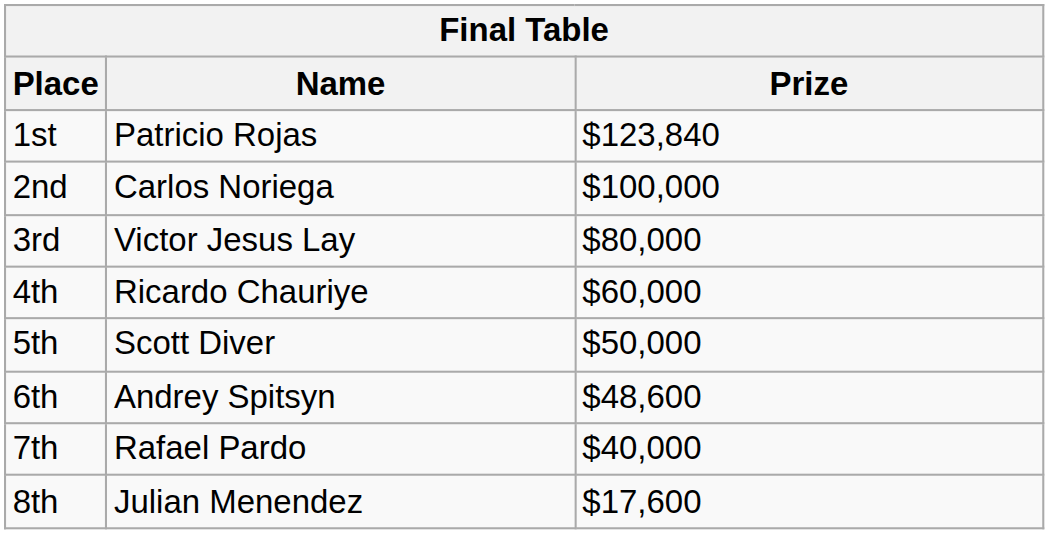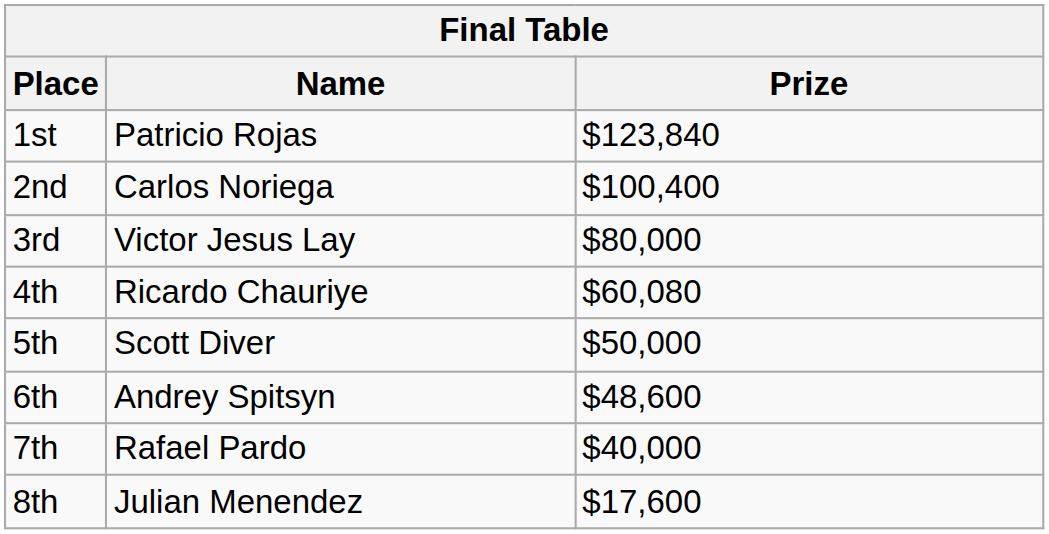 <table class="wikitable">
 <tr>
 <th colspan="3">Final Table</th>
 </tr>
 <tr>
 <th width="30">Place</th>
 <th width="220">Name</th>
 <th width="220">Prize</th>
 </tr>
 <tr>
 <td>1st</td>
 <td> Patricio Rojas</td>
 <td>$123,840</td>
 </tr>
 <tr>
 <td>2nd</td>
 <td> Carlos Noriega</td>
-<td>$100,000</td>
+<td>$100,400</td>
 </tr>
 <tr>
 <td>3rd</td>
 <td> Victor Jesus Lay</td>
 <td>$80,000</td>
 </tr>
 <tr>
 <td>4th</td>
 <td> Ricardo Chauriye</td>
-<td>$60,000</td>
+<td>$60,080</td>
 </tr>
 <tr>
 <td>5th</td>
 <td> Scott Diver</td>
 <td>$50,000</td>
 </tr>
 <tr>
 <td>6th</td>
 <td> Andrey Spitsyn</td>
 <td>$48,600</td>
 </tr>
 <tr>
 <td>7th</td>
 <td> Rafael Pardo</td>
 <td>$40,000</td>
 </tr>
 <tr>
 <td>8th</td>
 <td> Julian Menendez</td>
 <td>$17,600</td>
 </tr>
 </table>
